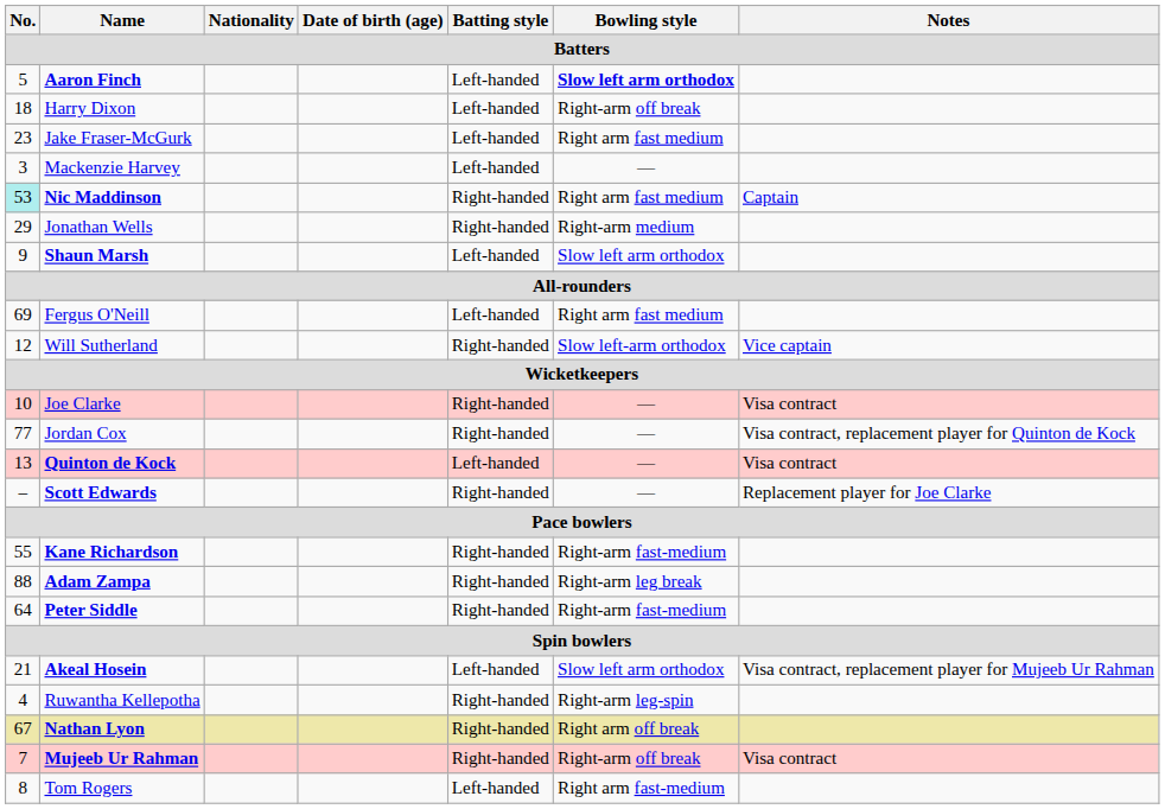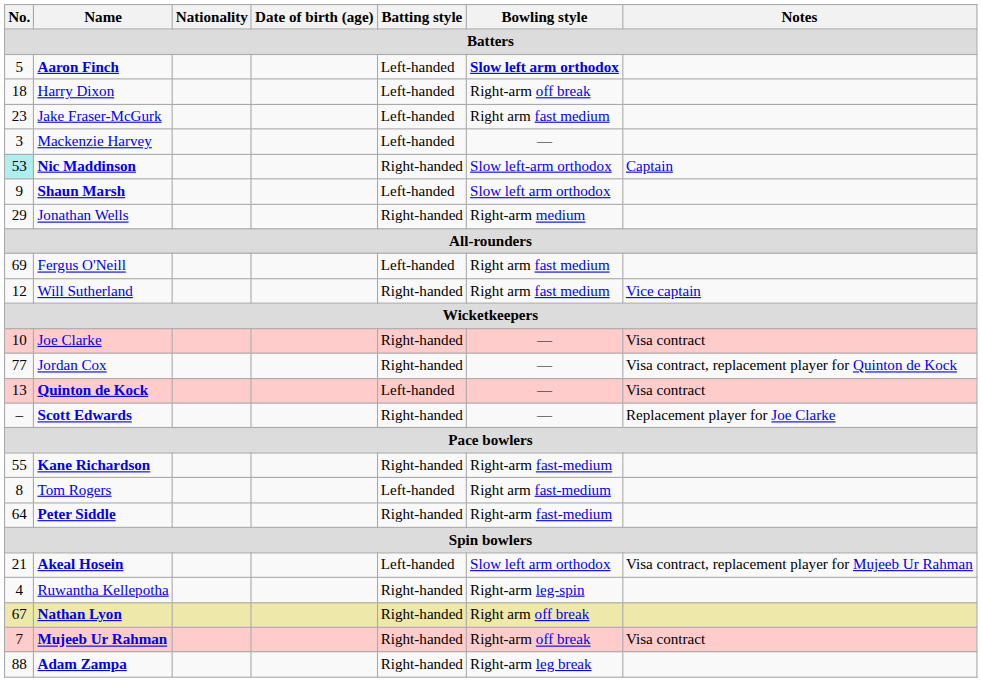 <table class="wikitable"  style="font-size:85%;">
 <tr>
 <th>No.</th>
 <th>Name</th>
 <th>Nationality</th>
 <th>Date of birth (age)</th>
 <th>Batting style</th>
 <th>Bowling style</th>
 <th>Notes</th>
 </tr>
 <tr>
 <th colspan="7" style="background: #DCDCDC" align=center>Batters</th>
 </tr>
 <tr>
 <td style="text-align:center">5</td>
 <td><strong><a href='#'>Aaron Finch</a></strong></td>
 <td></td>
 <td></td>
 <td>Left-handed</td>
 <td><strong><a href='#'>Slow left arm orthodox</a></strong></td>
 <td></td>
 </tr>
 <tr>
 <td style="text-align:center">18</td>
 <td><a href='#'>Harry Dixon</a></td>
 <td></td>
 <td></td>
 <td>Left-handed</td>
 <td>Right-arm <a href='#'>off break</a></td>
 <td></td>
 </tr>
 <tr>
 <td style="text-align:center">23</td>
 <td><a href='#'>Jake Fraser-McGurk</a></td>
 <td></td>
 <td></td>
 <td>Left-handed</td>
 <td>Right arm <a href='#'>fast medium</a></td>
 <td></td>
 </tr>
 <tr>
 <td style="text-align:center">3</td>
 <td><a href='#'>Mackenzie Harvey</a></td>
 <td></td>
 <td></td>
 <td>Left-handed</td>
 <td style="text-align:center">—</td>
 <td></td>
 </tr>
 <tr>
 <td style="background: paleturquoise; text-align:center">53</td>
 <td><strong><a href='#'>Nic Maddinson</a></strong></td>
 <td></td>
 <td></td>
 <td>Right-handed</td>
-<td>Right arm <a href='#'>fast medium</a></td>
+<td><a href='#'>Slow left-arm orthodox</a></td>
 <td><a href='#'>Captain</a></td>
+</tr>
+<tr>
+<td style="text-align:center">9</td>
+<td><strong><a href='#'>Shaun Marsh</a></strong></td>
+<td></td>
+<td></td>
+<td>Left-handed</td>
+<td><a href='#'>Slow left arm orthodox</a></td>
+<td></td>
 </tr>
 <tr>
 <td style="text-align:center">29</td>
 <td><a href='#'>Jonathan Wells</a></td>
 <td></td>
 <td></td>
 <td>Right-handed</td>
 <td>Right-arm <a href='#'>medium</a></td>
-<td></td>
-</tr>
-<tr>
-<td style="text-align:center">9</td>
-<td><strong><a href='#'>Shaun Marsh</a></strong></td>
-<td></td>
-<td></td>
-<td>Left-handed</td>
-<td><a href='#'>Slow left arm orthodox</a></td>
 <td></td>
 </tr>
 <tr>
 <th colspan="7" style="background: #DCDCDC" align=centre>All-rounders</th>
 </tr>
 <tr>
 <td style="text-align:center">69</td>
 <td><a href='#'>Fergus O'Neill</a></td>
 <td></td>
 <td></td>
 <td>Left-handed</td>
 <td>Right arm <a href='#'>fast medium</a></td>
 <td></td>
 </tr>
 <tr>
 <td style="text-align:center">12</td>
 <td><a href='#'>Will Sutherland</a></td>
 <td></td>
 <td></td>
 <td>Right-handed</td>
-<td><a href='#'>Slow left-arm orthodox</a></td>
+<td>Right arm <a href='#'>fast medium</a></td>
 <td><a href='#'>Vice captain</a></td>
 </tr>
 <tr>
 <th colspan="7" style="background: #DCDCDC" align=centre>Wicketkeepers</th>
 </tr>
 <tr style="background:#FFCCCC">
 <td style="text-align:center">10</td>
 <td><a href='#'>Joe Clarke</a></td>
 <td></td>
 <td></td>
 <td>Right-handed</td>
 <td style="text-align:center">—</td>
 <td>Visa contract</td>
 </tr>
 <tr>
 <td style="text-align:center">77</td>
 <td><a href='#'>Jordan Cox</a></td>
 <td></td>
 <td></td>
 <td>Right-handed</td>
 <td style="text-align:center">—</td>
 <td>Visa contract, replacement player for <a href='#'>Quinton de Kock</a></td>
 </tr>
 <tr style="background:#FFCCCC">
 <td style="text-align:center">13</td>
 <td><strong><a href='#'>Quinton de Kock</a></strong></td>
 <td></td>
 <td></td>
 <td>Left-handed</td>
 <td style="text-align:center">—</td>
 <td>Visa contract</td>
 </tr>
 <tr>
 <td style="text-align:center">–</td>
 <td><strong><a href='#'>Scott Edwards</a></strong></td>
 <td></td>
 <td></td>
 <td>Right-handed</td>
 <td style="text-align:center">—</td>
 <td>Replacement player for <a href='#'>Joe Clarke</a></td>
 </tr>
 <tr>
 <th colspan="7" style="background: #DCDCDC" align=centre>Pace bowlers</th>
 </tr>
 <tr>
 <td style="text-align:center">55</td>
 <td><strong><a href='#'>Kane Richardson</a></strong></td>
 <td></td>
 <td></td>
 <td>Right-handed</td>
 <td>Right-arm <a href='#'>fast-medium</a></td>
 <td></td>
 </tr>
 <tr>
-<td style="text-align:center">88</td>
-<td><strong><a href='#'>Adam Zampa</a></strong></td>
+<td style="text-align:center">8</td>
+<td><a href='#'>Tom Rogers</a></td>
 <td></td>
 <td></td>
-<td>Right-handed</td>
-<td>Right-arm <a href='#'>leg break</a></td>
+<td>Left-handed</td>
+<td>Right arm <a href='#'>fast-medium</a></td>
 <td></td>
 </tr>
 <tr>
 <td style="text-align:center">64</td>
 <td><strong><a href='#'>Peter Siddle</a></strong></td>
 <td></td>
 <td></td>
 <td>Right-handed</td>
 <td>Right-arm <a href='#'>fast-medium</a></td>
 <td></td>
 </tr>
 <tr>
 <th colspan="7" style="background: #DCDCDC" align=centre>Spin bowlers</th>
 </tr>
 <tr>
 <td style="text-align:center">21</td>
 <td><strong><a href='#'>Akeal Hosein</a></strong></td>
 <td></td>
 <td></td>
 <td>Left-handed</td>
 <td><a href='#'>Slow left arm orthodox</a></td>
 <td>Visa contract, replacement player for <a href='#'>Mujeeb Ur Rahman</a></td>
 </tr>
 <tr>
 <td style="text-align:center">4</td>
 <td><a href='#'>Ruwantha Kellepotha</a></td>
 <td></td>
 <td></td>
 <td>Right-handed</td>
 <td>Right-arm <a href='#'>leg-spin</a></td>
 <td></td>
 </tr>
 <tr style="background:#EEE8AA">
 <td style="text-align:center">67</td>
 <td><strong><a href='#'>Nathan Lyon</a></strong></td>
 <td></td>
 <td></td>
 <td>Right-handed</td>
 <td>Right arm <a href='#'>off break</a></td>
 <td></td>
 </tr>
 <tr style="background:#FFCCCC">
 <td style="text-align:center">7</td>
 <td><strong><a href='#'>Mujeeb Ur Rahman</a></strong></td>
 <td></td>
 <td></td>
 <td>Right-handed</td>
 <td>Right-arm <a href='#'>off break</a></td>
 <td>Visa contract</td>
 </tr>
 <tr>
-<td style="text-align:center">8</td>
-<td><a href='#'>Tom Rogers</a></td>
+<td style="text-align:center">88</td>
+<td><strong><a href='#'>Adam Zampa</a></strong></td>
 <td></td>
 <td></td>
-<td>Left-handed</td>
-<td>Right arm <a href='#'>fast-medium</a></td>
+<td>Right-handed</td>
+<td>Right-arm <a href='#'>leg break</a></td>
 <td></td>
 </tr>
 </table>
